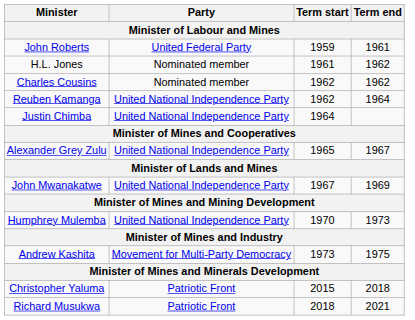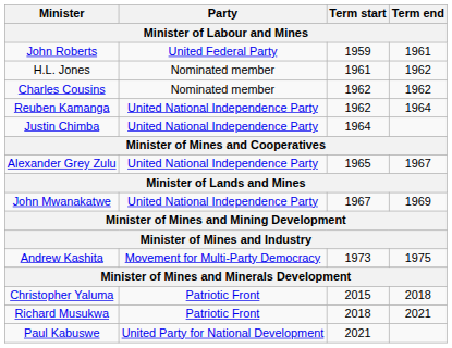 <table class=wikitable style=text-align:center>
 <tr>
 <th>Minister</th>
 <th>Party</th>
 <th>Term start</th>
 <th>Term end</th>
 </tr>
 <tr>
 <th colspan=4>Minister of Labour and Mines</th>
 </tr>
 <tr>
 <td><a href='#'>John Roberts</a></td>
 <td><a href='#'>United Federal Party</a></td>
 <td>1959</td>
 <td>1961</td>
 </tr>
 <tr>
 <td>H.L. Jones</td>
 <td>Nominated member</td>
 <td>1961</td>
 <td>1962</td>
 </tr>
 <tr>
 <td><a href='#'>Charles Cousins</a></td>
 <td>Nominated member</td>
 <td>1962</td>
 <td>1962</td>
 </tr>
 <tr>
 <td><a href='#'>Reuben Kamanga</a></td>
 <td><a href='#'>United National Independence Party</a></td>
 <td>1962</td>
 <td>1964</td>
 </tr>
 <tr>
 <td><a href='#'>Justin Chimba</a></td>
 <td><a href='#'>United National Independence Party</a></td>
 <td>1964</td>
 <td></td>
 </tr>
 <tr>
 <th colspan=4>Minister of Mines and Cooperatives</th>
 </tr>
 <tr>
 <td><a href='#'>Alexander Grey Zulu</a></td>
 <td><a href='#'>United National Independence Party</a></td>
 <td>1965</td>
 <td>1967</td>
 </tr>
 <tr>
 <th colspan=4>Minister of Lands and Mines</th>
 </tr>
 <tr>
 <td><a href='#'>John Mwanakatwe</a></td>
 <td><a href='#'>United National Independence Party</a></td>
 <td>1967</td>
 <td>1969</td>
 </tr>
 <tr>
 <th colspan=4>Minister of Mines and Mining Development</th>
 </tr>
 <tr>
-<td><a href='#'>Humphrey Mulemba</a></td>
-<td><a href='#'>United National Independence Party</a></td>
-<td>1970</td>
-<td>1973</td>
-</tr>
-<tr>
 <th colspan=4>Minister of Mines and Industry</th>
 </tr>
 <tr>
 <td><a href='#'>Andrew Kashita</a></td>
 <td><a href='#'>Movement for Multi-Party Democracy</a></td>
 <td>1973</td>
 <td>1975</td>
 </tr>
 <tr>
 <th colspan=4>Minister of Mines and Minerals Development</th>
 </tr>
 <tr>
 <td><a href='#'>Christopher Yaluma</a></td>
 <td><a href='#'>Patriotic Front</a></td>
 <td>2015</td>
 <td>2018</td>
 </tr>
 <tr>
 <td><a href='#'>Richard Musukwa</a></td>
 <td><a href='#'>Patriotic Front</a></td>
 <td>2018</td>
 <td>2021</td>
 </tr>
+<tr>
+<td><a href='#'>Paul Kabuswe</a></td>
+<td><a href='#'>United Party for National Development</a></td>
+<td>2021</td>
+<td></td>
+</tr>
 </table>
